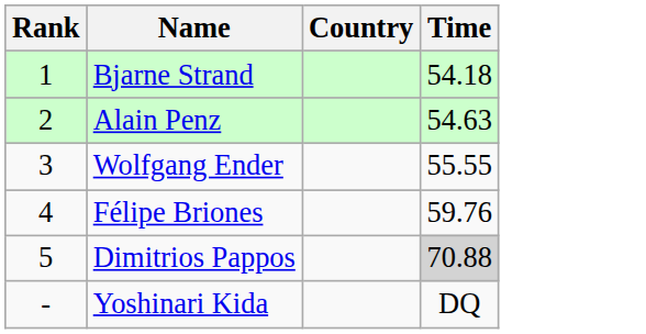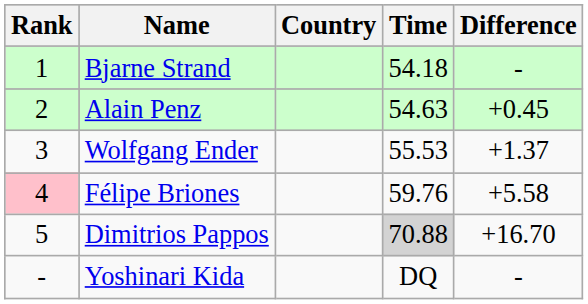 <table class="wikitable sortable" style="text-align:center">
 <tr>
 <th>Rank</th>
 <th>Name</th>
 <th>Country</th>
 <th>Time</th>
+<th>Difference</th>
 </tr>
 <tr style="background:#cfc;">
 <td>1</td>
 <td align=left><a href='#'>Bjarne Strand</a></td>
 <td align=left></td>
 <td>54.18</td>
+<td>-</td>
 </tr>
 <tr style="background:#cfc;">
 <td>2</td>
 <td align=left><a href='#'>Alain Penz</a></td>
 <td align=left></td>
 <td>54.63</td>
+<td>+0.45</td>
 </tr>
 <tr>
 <td>3</td>
 <td align=left><a href='#'>Wolfgang Ender</a></td>
 <td align=left></td>
-<td>55.55</td>
+<td>55.53</td>
+<td>+1.37</td>
 </tr>
 <tr>
-<td>4</td>
+<td style="background: pink;">4</td>
 <td align=left><a href='#'>Félipe Briones</a></td>
 <td align=left></td>
 <td>59.76</td>
+<td>+5.58</td>
 </tr>
 <tr>
 <td>5</td>
 <td align=left><a href='#'>Dimitrios Pappos</a></td>
 <td align=left></td>
 <td style="background: lightgrey;">70.88</td>
+<td>+16.70</td>
 </tr>
 <tr>
 <td>-</td>
 <td align=left><a href='#'>Yoshinari Kida</a></td>
 <td align=left></td>
 <td>DQ</td>
+<td>-</td>
 </tr>
 </table>
